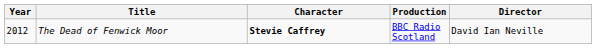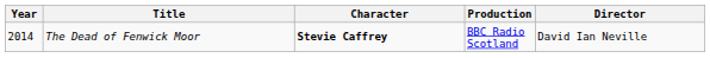 <table class="wikitable">
 <tr>
 <th scope="col" width="40">Year</th>
 <th scope="col" width="300">Title</th>
 <th scope="col" width="200">Character</th>
 <th scope="col" width="80">Production</th>
 <th scope="col" width="200">Director</th>
 </tr>
 <tr>
-<td>2012</td>
+<td>2014</td>
 <td><em>The Dead of Fenwick Moor</em></td>
 <td><strong>Stevie Caffrey</strong></td>
 <td><a href='#'>BBC Radio Scotland</a></td>
 <td>David Ian Neville</td>
 </tr>
 </table>
